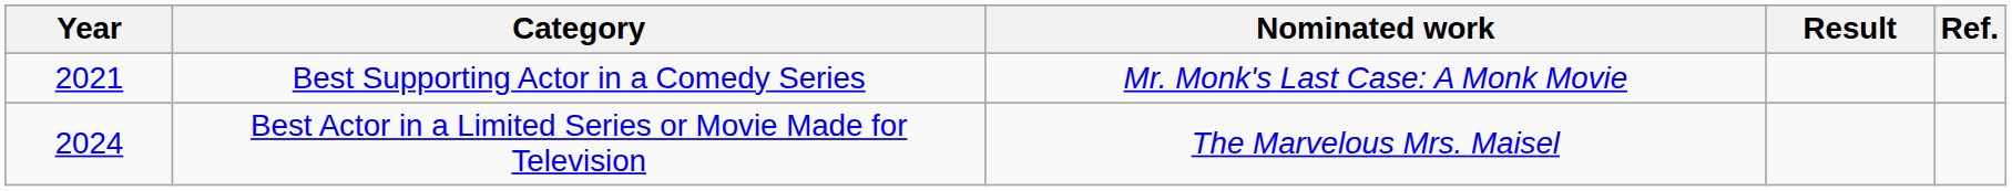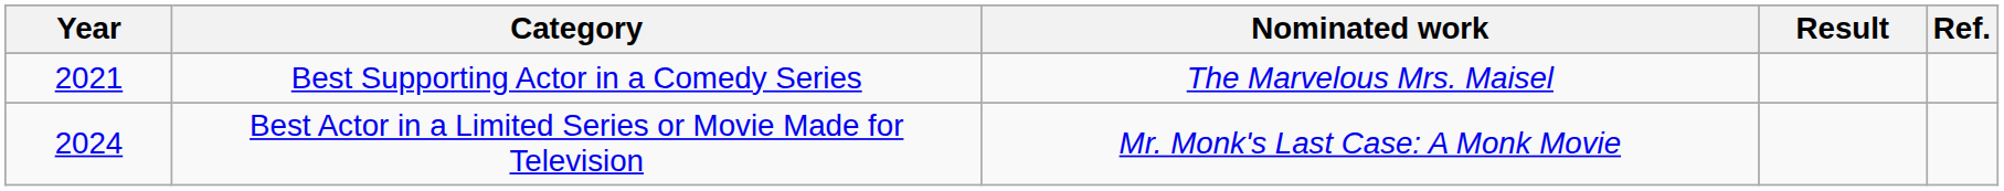 <table class="wikitable plainrowheaders" style="text-align:center;">
 <tr>
 <th scope="col" style="width:5em;">Year</th>
 <th scope="col" style="width:26em;">Category</th>
 <th scope="col" style="width:25em;">Nominated work</th>
 <th scope="col" style="width:5em;">Result</th>
 <th>Ref.</th>
 </tr>
 <tr>
 <td><a href='#'>2021</a></td>
 <td><a href='#'>Best Supporting Actor in a Comedy Series</a></td>
-<td><em><a href='#'>Mr. Monk's Last Case: A Monk Movie</a></em></td>
+<td><em><a href='#'>The Marvelous Mrs. Maisel</a></em></td>
 <td></td>
 <td></td>
 </tr>
 <tr>
 <td><a href='#'>2024</a></td>
 <td><a href='#'>Best Actor in a Limited Series or Movie Made for Television</a></td>
-<td><em><a href='#'>The Marvelous Mrs. Maisel</a></em></td>
+<td><em><a href='#'>Mr. Monk's Last Case: A Monk Movie</a></em></td>
 <td></td>
 <td></td>
 </tr>
 </table>
